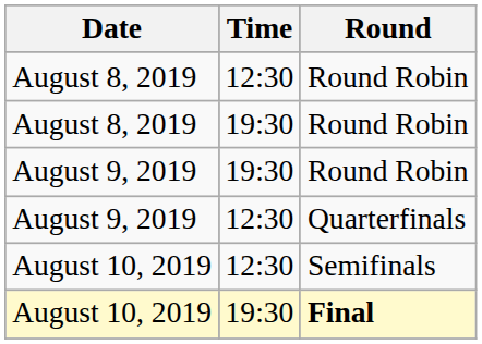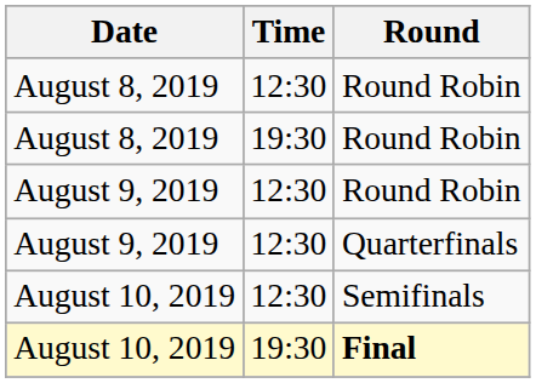 <table class="wikitable">
 <tr>
 <th>Date</th>
 <th>Time</th>
 <th>Round</th>
 </tr>
 <tr>
 <td>August 8, 2019</td>
 <td>12:30</td>
 <td>Round Robin</td>
 </tr>
 <tr>
 <td>August 8, 2019</td>
 <td>19:30</td>
 <td>Round Robin</td>
 </tr>
 <tr>
 <td>August 9, 2019</td>
-<td>19:30</td>
+<td>12:30</td>
 <td>Round Robin</td>
 </tr>
 <tr>
 <td>August 9, 2019</td>
 <td>12:30</td>
 <td>Quarterfinals</td>
 </tr>
 <tr>
 <td>August 10, 2019</td>
 <td>12:30</td>
 <td>Semifinals</td>
 </tr>
 <tr style=background:lemonchiffon>
 <td>August 10, 2019</td>
 <td>19:30</td>
 <td><strong>Final</strong></td>
 </tr>
 </table>
